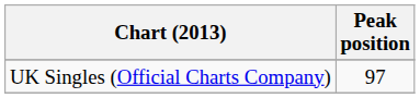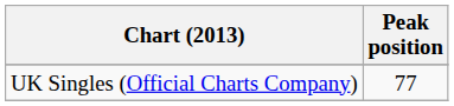 <table class="wikitable sortable">
 <tr>
 <th>Chart (2013)</th>
 <th>Peak<br>position</th>
 </tr>
 <tr>
 </tr>
 <tr>
 </tr>
 <tr>
 </tr>
 <tr>
 </tr>
 <tr>
 </tr>
 <tr>
 </tr>
 <tr>
 <td>UK Singles (<a href='#'>Official Charts Company</a>)</td>
-<td style="text-align:center;">97</td>
+<td style="text-align:center;">77</td>
 </tr>
 <tr>
 </tr>
 </table>
